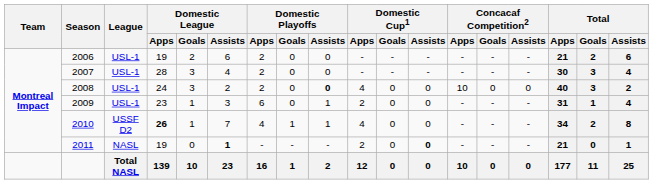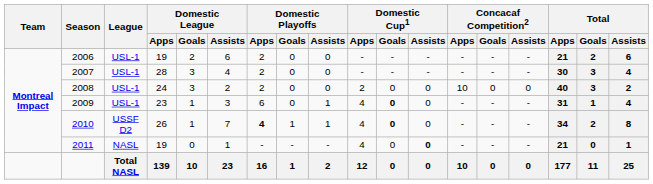 <table class="wikitable" style=font-size:90% text-align: center width=75%>
 <tr>
 <th rowspan=2 width=10%><strong>Team</strong></th>
 <th rowspan=2 width=7%><strong>Season</strong></th>
 <th rowspan=2 width=7%><strong>League</strong></th>
 <th colspan=3 width=10%>Domestic<br>League</th>
 <th colspan=3 width=10%>Domestic<br>Playoffs</th>
 <th colspan=3 width=10%>Domestic<br>Cup<sup>1</sup></th>
 <th colspan=3 width=10%>Concacaf<br>Competition<sup>2</sup></th>
 <th colspan=3 width=10%>Total</th>
 </tr>
 <tr>
 <th align=center><strong>Apps</strong></th>
 <th align=center><strong>Goals</strong></th>
 <th align=center><strong>Assists</strong></th>
 <th align=center><strong>Apps</strong></th>
 <th align=center><strong>Goals</strong></th>
 <th align=center><strong>Assists</strong></th>
 <th align=center><strong>Apps</strong></th>
 <th align=center><strong>Goals</strong></th>
 <th align=center><strong>Assists</strong></th>
 <th align=center><strong>Apps</strong></th>
 <th align=center><strong>Goals</strong></th>
 <th align=center><strong>Assists</strong></th>
 <th align=center><strong>Apps</strong></th>
 <th align=center><strong>Goals</strong></th>
 <th align=center><strong>Assists</strong></th>
 </tr>
 <tr>
 <td rowspan=6 align=center><strong><a href='#'>Montreal Impact</a></strong></td>
 <td align=center>2006</td>
 <td align=center><a href='#'>USL-1</a></td>
 <td align=center>19</td>
 <td align=center>2</td>
 <td align=center>6</td>
 <td align=center>2</td>
 <td align=center>0</td>
 <td align=center>0</td>
 <td align=center>-</td>
 <td align=center>-</td>
 <td align=center>-</td>
 <td align=center>-</td>
 <td align=center>-</td>
 <td align=center>-</td>
 <th align=center><strong>21</strong></th>
 <th align=center><strong>2</strong></th>
 <th align=center><strong>6</strong></th>
 </tr>
 <tr>
 <td align=center>2007</td>
 <td align=center><a href='#'>USL-1</a></td>
 <td align=center>28</td>
 <td align=center>3</td>
 <td align=center>4</td>
 <td align=center>2</td>
 <td align=center>0</td>
 <td align=center>0</td>
 <td align=center>-</td>
 <td align=center>-</td>
 <td align=center>-</td>
 <td align=center>-</td>
 <td align=center>-</td>
 <td align=center>-</td>
 <th align=center><strong>30</strong></th>
 <th align=center><strong>3</strong></th>
 <th align=center><strong>4</strong></th>
 </tr>
 <tr>
 <td align=center>2008</td>
 <td align=center><a href='#'>USL-1</a></td>
 <td align=center>24</td>
 <td align=center>3</td>
 <td align=center>2</td>
 <td align=center>2</td>
 <td align=center>0</td>
-<td align=center><strong>0</strong></td>
-<td align=center>4</td>
+<td align=center>0</td>
+<td align=center>2</td>
 <td align=center>0</td>
 <td align=center>0</td>
 <td align=center>10</td>
 <td align=center>0</td>
 <td align=center>0</td>
 <th align=center><strong>40</strong></th>
 <th align=center><strong>3</strong></th>
 <th align=center><strong>2</strong></th>
 </tr>
 <tr>
 <td align=center>2009</td>
 <td align=center><a href='#'>USL-1</a></td>
 <td align=center>23</td>
 <td align=center>1</td>
 <td align=center>3</td>
 <td align=center>6</td>
 <td align=center>0</td>
 <td align=center>1</td>
-<td align=center>2</td>
-<td align=center>0</td>
+<td align=center>4</td>
+<td align=center><strong>0</strong></td>
 <td align=center>0</td>
 <td align=center>-</td>
 <td align=center>-</td>
 <td align=center>-</td>
 <th align=center><strong>31</strong></th>
 <th align=center><strong>1</strong></th>
 <th align=center><strong>4</strong></th>
 </tr>
 <tr>
 <td align=center><a href='#'>2010</a></td>
 <td align=center><a href='#'>USSF D2</a></td>
-<td align=center><strong>26</strong></td>
+<td align=center>26</td>
 <td align=center>1</td>
 <td align=center>7</td>
-<td align=center>4</td>
+<td align=center><strong>4</strong></td>
 <td align=center>1</td>
 <td align=center>1</td>
 <td align=center>4</td>
-<td align=center>0</td>
+<td align=center><strong>0</strong></td>
 <td align=center>0</td>
 <td align=center>-</td>
 <td align=center>-</td>
 <td align=center>-</td>
 <th align=center><strong>34</strong></th>
 <th align=center><strong>2</strong></th>
 <th align=center><strong>8</strong></th>
 </tr>
 <tr>
 <td align=center><a href='#'>2011</a></td>
 <td align=center><a href='#'>NASL</a></td>
 <td align=center>19</td>
 <td align=center>0</td>
-<td align=center><strong>1</strong></td>
+<td align=center>1</td>
 <td align=center>-</td>
 <td align=center>-</td>
 <td align=center>-</td>
-<td align=center>2</td>
+<td align=center>4</td>
 <td align=center>0</td>
 <td align=center><strong>0</strong></td>
 <td align=center>-</td>
 <td align=center>-</td>
 <td align=center>-</td>
 <th align=center><strong>21</strong></th>
 <th align=center><strong>0</strong></th>
 <th align=center><strong>1</strong></th>
 </tr>
 <tr>
 <td></td>
 <td></td>
 <th>Total <a href='#'>NASL</a></th>
 <th>139</th>
 <th>10</th>
 <th>23</th>
 <th>16</th>
 <th>1</th>
 <th>2</th>
 <th>12</th>
 <th>0</th>
 <th>0</th>
 <th>10</th>
 <th>0</th>
 <th>0</th>
 <th>177</th>
 <th>11</th>
 <th>25</th>
 </tr>
 </table>
